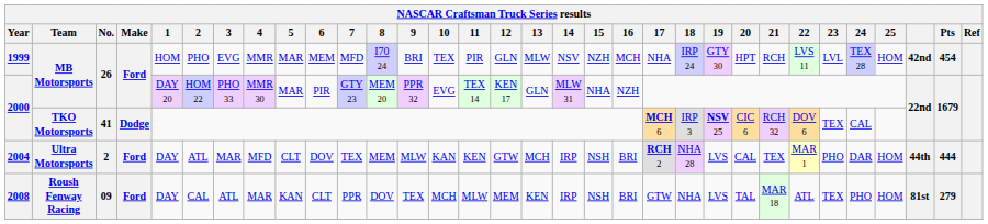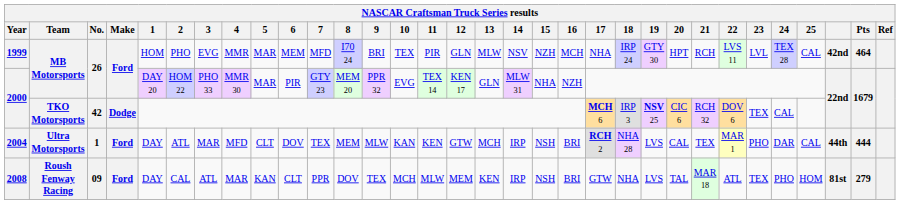 <table class="wikitable" style="text-align:center; font-size:75%">
 <tr>
 <th colspan=45><a href='#'>NASCAR Craftsman Truck Series</a> results</th>
 </tr>
 <tr>
 <th>Year</th>
 <th>Team</th>
 <th>No.</th>
 <th>Make</th>
 <th>1</th>
 <th>2</th>
 <th>3</th>
 <th>4</th>
 <th>5</th>
 <th>6</th>
 <th>7</th>
 <th>8</th>
 <th>9</th>
 <th>10</th>
 <th>11</th>
 <th>12</th>
 <th>13</th>
 <th>14</th>
 <th>15</th>
 <th>16</th>
 <th>17</th>
 <th>18</th>
 <th>19</th>
 <th>20</th>
 <th>21</th>
 <th>22</th>
 <th>23</th>
 <th>24</th>
 <th>25</th>
 <th></th>
 <th>Pts</th>
 <th>Ref</th>
 </tr>
 <tr>
 <th><a href='#'>1999</a></th>
 <th rowspan=2><a href='#'>MB Motorsports</a></th>
 <th rowspan=2>26</th>
 <th rowspan=2><a href='#'>Ford</a></th>
 <td><a href='#'>HOM</a></td>
 <td><a href='#'>PHO</a></td>
 <td><a href='#'>EVG</a></td>
 <td><a href='#'>MMR</a></td>
 <td><a href='#'>MAR</a></td>
 <td><a href='#'>MEM</a></td>
 <td><a href='#'>MFD</a></td>
 <td style="background:#CFCFFF;"><a href='#'>I70</a><br><small>24</small></td>
 <td><a href='#'>BRI</a></td>
 <td><a href='#'>TEX</a></td>
 <td><a href='#'>PIR</a></td>
 <td><a href='#'>GLN</a></td>
 <td><a href='#'>MLW</a></td>
 <td><a href='#'>NSV</a></td>
 <td><a href='#'>NZH</a></td>
 <td><a href='#'>MCH</a></td>
 <td><a href='#'>NHA</a></td>
 <td style="background:#CFCFFF;"><a href='#'>IRP</a><br><small>24</small></td>
 <td style="background:#EFCFFF;"><a href='#'>GTY</a><br><small>30</small></td>
 <td><a href='#'>HPT</a></td>
 <td><a href='#'>RCH</a></td>
 <td style="background:#DFFFDF;"><a href='#'>LVS</a><br><small>11</small></td>
 <td><a href='#'>LVL</a></td>
 <td style="background:#CFCFFF;"><a href='#'>TEX</a><br><small>28</small></td>
-<td><a href='#'>HOM</a></td>
+<td><a href='#'>CAL</a></td>
 <th>42nd</th>
-<th>454</th>
+<th>464</th>
 <th></th>
 </tr>
 <tr>
 <th rowspan=2><a href='#'>2000</a></th>
 <td style="background:#EFCFFF;"><a href='#'>DAY</a><br><small>20</small></td>
 <td style="background:#CFCFFF;"><a href='#'>HOM</a><br><small>22</small></td>
 <td style="background:#EFCFFF;"><a href='#'>PHO</a><br><small>33</small></td>
 <td style="background:#EFCFFF;"><a href='#'>MMR</a><br><small>30</small></td>
 <td><a href='#'>MAR</a></td>
 <td><a href='#'>PIR</a></td>
 <td style="background:#CFCFFF;"><a href='#'>GTY</a><br><small>23</small></td>
 <td style="background:#DFFFDF;"><a href='#'>MEM</a><br><small>20</small></td>
 <td style="background:#EFCFFF;"><a href='#'>PPR</a><br><small>32</small></td>
 <td><a href='#'>EVG</a></td>
 <td style="background:#DFFFDF;"><a href='#'>TEX</a><br><small>14</small></td>
 <td style="background:#DFFFDF;"><a href='#'>KEN</a><br><small>17</small></td>
 <td><a href='#'>GLN</a></td>
 <td style="background:#EFCFFF;"><a href='#'>MLW</a><br><small>31</small></td>
 <td><a href='#'>NHA</a></td>
 <td><a href='#'>NZH</a></td>
 <td colspan=9></td>
 <th rowspan=2>22nd</th>
 <th rowspan=2>1679</th>
 <th rowspan=2></th>
 </tr>
 <tr>
 <th><a href='#'>TKO Motorsports</a></th>
-<th>41</th>
+<th>42</th>
 <th><a href='#'>Dodge</a></th>
 <td colspan=16></td>
 <td style="background:#FFDF9F;"><strong><a href='#'>MCH</a></strong><br><small>6</small></td>
 <td style="background:#DFDFDF;"><a href='#'>IRP</a><br><small>3</small></td>
 <td style="background:#EFCFFF;"><strong><a href='#'>NSV</a></strong><br><small>25</small></td>
 <td style="background:#FFDF9F;"><a href='#'>CIC</a><br><small>6</small></td>
 <td style="background:#EFCFFF;"><a href='#'>RCH</a><br><small>32</small></td>
 <td style="background:#FFDF9F;"><a href='#'>DOV</a><br><small>6</small></td>
 <td><a href='#'>TEX</a></td>
 <td><a href='#'>CAL</a></td>
 <td></td>
 </tr>
 <tr>
 <th><a href='#'>2004</a></th>
 <th><a href='#'>Ultra Motorsports</a></th>
-<th>2</th>
+<th>1</th>
 <th><a href='#'>Ford</a></th>
 <td><a href='#'>DAY</a></td>
 <td><a href='#'>ATL</a></td>
 <td><a href='#'>MAR</a></td>
 <td><a href='#'>MFD</a></td>
 <td><a href='#'>CLT</a></td>
 <td><a href='#'>DOV</a></td>
 <td><a href='#'>TEX</a></td>
 <td><a href='#'>MEM</a></td>
 <td><a href='#'>MLW</a></td>
 <td><a href='#'>KAN</a></td>
 <td><a href='#'>KEN</a></td>
 <td><a href='#'>GTW</a></td>
 <td><a href='#'>MCH</a></td>
 <td><a href='#'>IRP</a></td>
 <td><a href='#'>NSH</a></td>
 <td><a href='#'>BRI</a></td>
 <td style="background:#DFDFDF;"><strong><a href='#'>RCH</a></strong><br><small>2</small></td>
 <td style="background:#EFCFFF;"><a href='#'>NHA</a><br><small>28</small></td>
 <td><a href='#'>LVS</a></td>
 <td><a href='#'>CAL</a></td>
 <td><a href='#'>TEX</a></td>
 <td style="background:#FFFFBF;"><a href='#'>MAR</a><br><small>1</small></td>
 <td><a href='#'>PHO</a></td>
 <td><a href='#'>DAR</a></td>
-<td><a href='#'>HOM</a></td>
+<td><a href='#'>CAL</a></td>
 <th>44th</th>
 <th>444</th>
 <th></th>
 </tr>
 <tr>
 <th><a href='#'>2008</a></th>
 <th><a href='#'>Roush Fenway Racing</a></th>
 <th>09</th>
 <th><a href='#'>Ford</a></th>
 <td><a href='#'>DAY</a></td>
 <td><a href='#'>CAL</a></td>
 <td><a href='#'>ATL</a></td>
 <td><a href='#'>MAR</a></td>
 <td><a href='#'>KAN</a></td>
 <td><a href='#'>CLT</a></td>
 <td><a href='#'>PPR</a></td>
 <td><a href='#'>DOV</a></td>
 <td><a href='#'>TEX</a></td>
 <td><a href='#'>MCH</a></td>
 <td><a href='#'>MLW</a></td>
 <td><a href='#'>MEM</a></td>
 <td><a href='#'>KEN</a></td>
 <td><a href='#'>IRP</a></td>
 <td><a href='#'>NSH</a></td>
 <td><a href='#'>BRI</a></td>
 <td><a href='#'>GTW</a></td>
 <td><a href='#'>NHA</a></td>
 <td><a href='#'>LVS</a></td>
 <td><a href='#'>TAL</a></td>
 <td style="background:#DFFFDF;"><a href='#'>MAR</a><br><small>18</small></td>
 <td><a href='#'>ATL</a></td>
 <td><a href='#'>TEX</a></td>
 <td><a href='#'>PHO</a></td>
 <td><a href='#'>HOM</a></td>
 <th>81st</th>
 <th>279</th>
 <th></th>
 </tr>
 </table>
